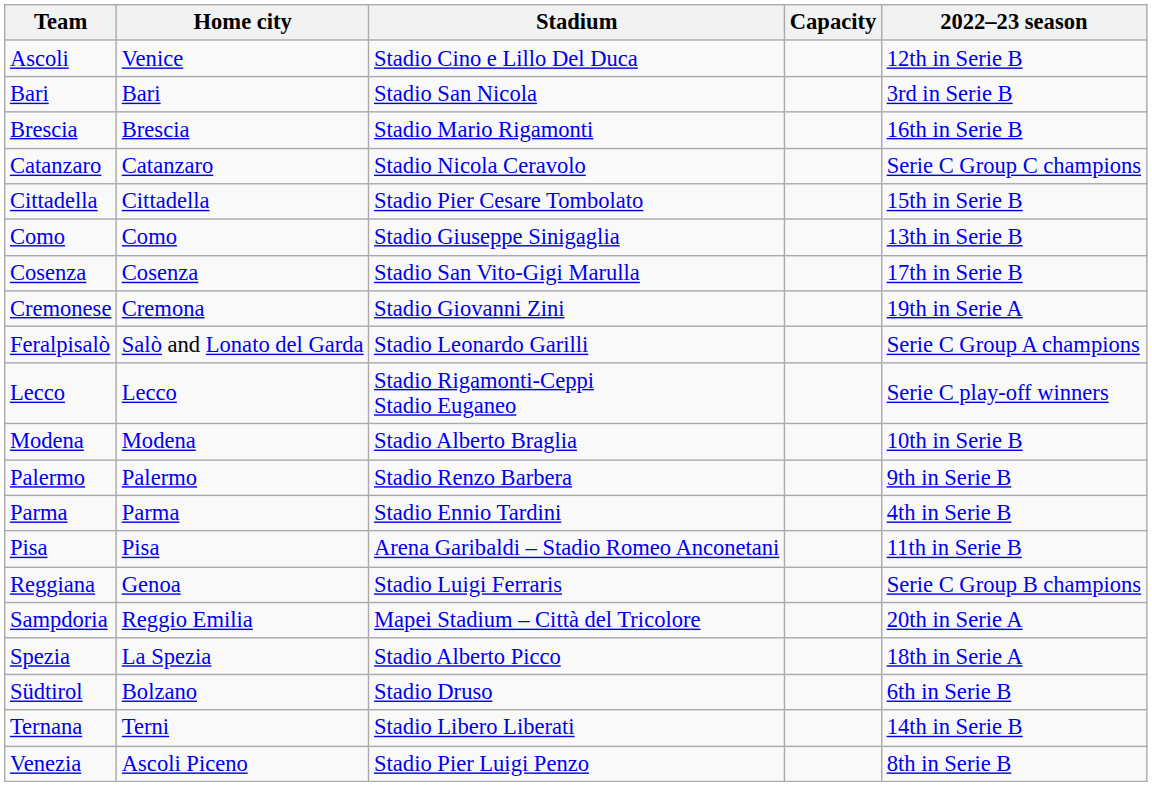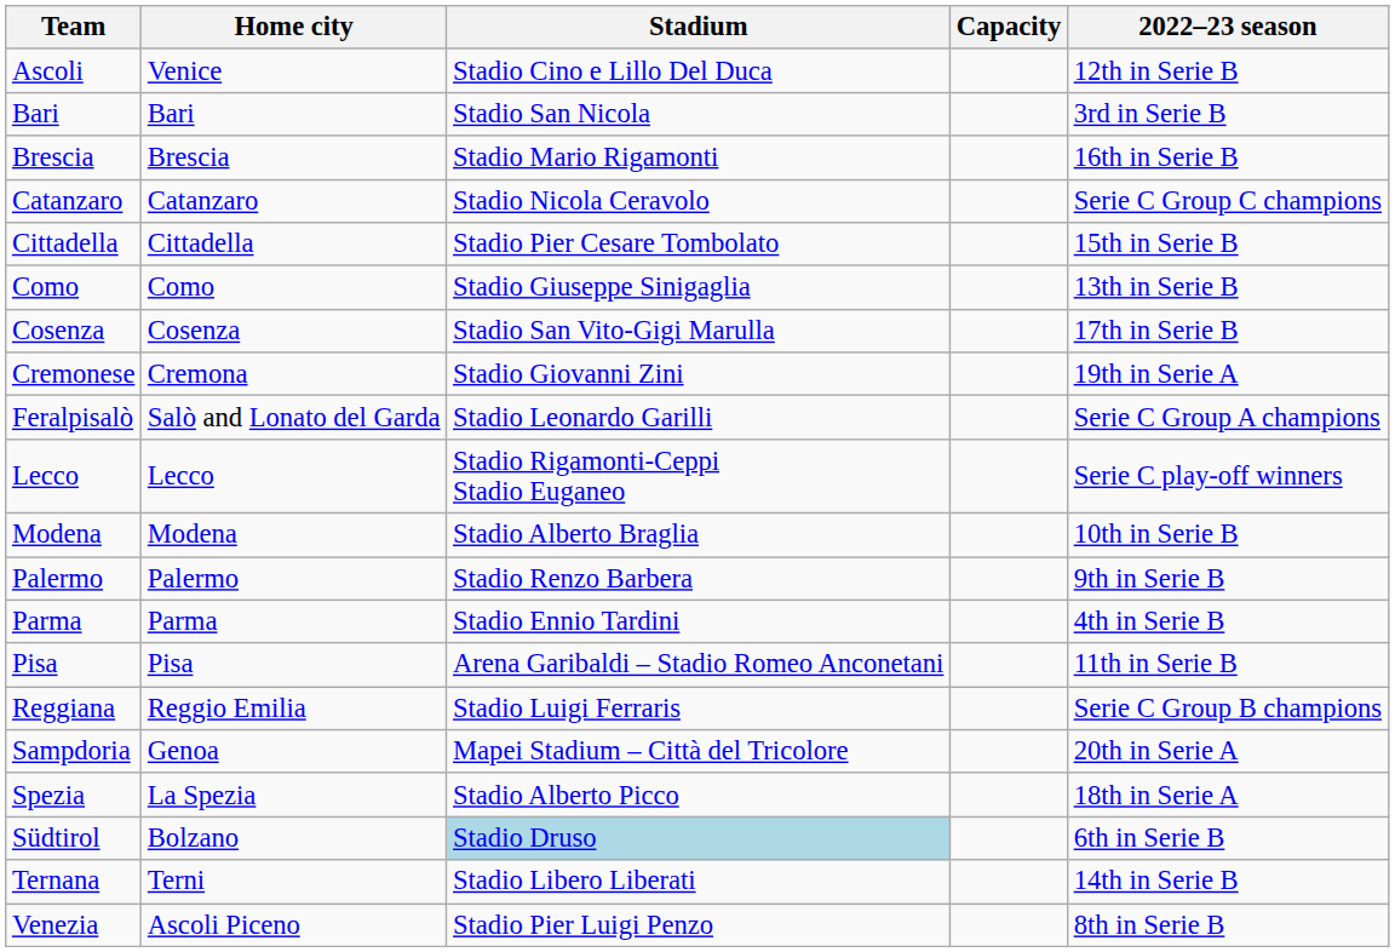 <table class="wikitable sortable">
 <tr>
 <th>Team</th>
 <th>Home city</th>
 <th>Stadium</th>
 <th>Capacity</th>
 <th>2022–23 season</th>
 </tr>
 <tr>
 <td><a href='#'>Ascoli</a></td>
 <td><a href='#'>Venice</a></td>
 <td><a href='#'>Stadio Cino e Lillo Del Duca</a></td>
 <td style="text-align:center;"></td>
 <td><a href='#'>12th in Serie B</a></td>
 </tr>
 <tr>
 <td><a href='#'>Bari</a></td>
 <td><a href='#'>Bari</a></td>
 <td><a href='#'>Stadio San Nicola</a></td>
 <td style="text-align:center;"></td>
 <td><a href='#'>3rd in Serie B</a></td>
 </tr>
 <tr>
 <td><a href='#'>Brescia</a></td>
 <td><a href='#'>Brescia</a></td>
 <td><a href='#'>Stadio Mario Rigamonti</a></td>
 <td style="text-align:center;"></td>
 <td><a href='#'>16th in Serie B</a></td>
 </tr>
 <tr>
 <td><a href='#'>Catanzaro</a></td>
 <td><a href='#'>Catanzaro</a></td>
 <td><a href='#'>Stadio Nicola Ceravolo</a></td>
 <td style="text-align:center;"></td>
 <td><a href='#'>Serie C Group C champions</a></td>
 </tr>
 <tr>
 <td><a href='#'>Cittadella</a></td>
 <td><a href='#'>Cittadella</a></td>
 <td><a href='#'>Stadio Pier Cesare Tombolato</a></td>
 <td style="text-align:center;"></td>
 <td><a href='#'>15th in Serie B</a></td>
 </tr>
 <tr>
 <td><a href='#'>Como</a></td>
 <td><a href='#'>Como</a></td>
 <td><a href='#'>Stadio Giuseppe Sinigaglia</a></td>
 <td style="text-align:center;"></td>
 <td><a href='#'>13th in Serie B</a></td>
 </tr>
 <tr>
 <td><a href='#'>Cosenza</a></td>
 <td><a href='#'>Cosenza</a></td>
 <td><a href='#'>Stadio San Vito-Gigi Marulla</a></td>
 <td style="text-align:center;"></td>
 <td><a href='#'>17th in Serie B</a></td>
 </tr>
 <tr>
 <td><a href='#'>Cremonese</a></td>
 <td><a href='#'>Cremona</a></td>
 <td><a href='#'>Stadio Giovanni Zini</a></td>
 <td style="text-align:center;"></td>
 <td><a href='#'>19th in Serie A</a></td>
 </tr>
 <tr>
 <td><a href='#'>Feralpisalò</a></td>
 <td><a href='#'>Salò</a> and <a href='#'>Lonato del Garda</a></td>
 <td><a href='#'>Stadio Leonardo Garilli</a></td>
 <td style="text-align:center;"></td>
 <td><a href='#'>Serie C Group A champions</a></td>
 </tr>
 <tr>
 <td><a href='#'>Lecco</a></td>
 <td><a href='#'>Lecco</a></td>
 <td><a href='#'>Stadio Rigamonti-Ceppi</a><br><a href='#'>Stadio Euganeo</a></td>
 <td style="text-align:center;"><br></td>
 <td><a href='#'>Serie C play-off winners</a></td>
 </tr>
 <tr>
 <td><a href='#'>Modena</a></td>
 <td><a href='#'>Modena</a></td>
 <td><a href='#'>Stadio Alberto Braglia</a></td>
 <td style="text-align:center;"></td>
 <td><a href='#'>10th in Serie B</a></td>
 </tr>
 <tr>
 <td><a href='#'>Palermo</a></td>
 <td><a href='#'>Palermo</a></td>
 <td><a href='#'>Stadio Renzo Barbera</a></td>
 <td style="text-align:center;"></td>
 <td><a href='#'>9th in Serie B</a></td>
 </tr>
 <tr>
 <td><a href='#'>Parma</a></td>
 <td><a href='#'>Parma</a></td>
 <td><a href='#'>Stadio Ennio Tardini</a></td>
 <td style="text-align:center;"></td>
 <td><a href='#'>4th in Serie B</a></td>
 </tr>
 <tr>
 <td><a href='#'>Pisa</a></td>
 <td><a href='#'>Pisa</a></td>
 <td><a href='#'>Arena Garibaldi – Stadio Romeo Anconetani</a></td>
 <td style="text-align:center;"></td>
 <td><a href='#'>11th in Serie B</a></td>
 </tr>
 <tr>
 <td><a href='#'>Reggiana</a></td>
-<td><a href='#'>Genoa</a></td>
+<td><a href='#'>Reggio Emilia</a></td>
 <td><a href='#'>Stadio Luigi Ferraris</a></td>
 <td style="text-align:center;"></td>
 <td><a href='#'>Serie C Group B champions</a></td>
 </tr>
 <tr>
 <td><a href='#'>Sampdoria</a></td>
-<td><a href='#'>Reggio Emilia</a></td>
+<td><a href='#'>Genoa</a></td>
 <td><a href='#'>Mapei Stadium – Città del Tricolore</a></td>
 <td style="text-align:center;"></td>
 <td><a href='#'>20th in Serie A</a></td>
 </tr>
 <tr>
 <td><a href='#'>Spezia</a></td>
 <td><a href='#'>La Spezia</a></td>
 <td><a href='#'>Stadio Alberto Picco</a></td>
 <td style="text-align:center;"></td>
 <td><a href='#'>18th in Serie A</a></td>
 </tr>
 <tr>
 <td><a href='#'>Südtirol</a></td>
 <td><a href='#'>Bolzano</a></td>
-<td><a href='#'>Stadio Druso</a></td>
+<td style="background: lightblue;"><a href='#'>Stadio Druso</a></td>
 <td style="text-align:center;"></td>
 <td><a href='#'>6th in Serie B</a></td>
 </tr>
 <tr>
 <td><a href='#'>Ternana</a></td>
 <td><a href='#'>Terni</a></td>
 <td><a href='#'>Stadio Libero Liberati</a></td>
 <td style="text-align:center;"></td>
 <td><a href='#'>14th in Serie B</a></td>
 </tr>
 <tr>
 <td><a href='#'>Venezia</a></td>
 <td><a href='#'>Ascoli Piceno</a></td>
 <td><a href='#'>Stadio Pier Luigi Penzo</a></td>
 <td style="text-align:center;"></td>
 <td><a href='#'>8th in Serie B</a></td>
 </tr>
 <tr>
 </tr>
 </table>
